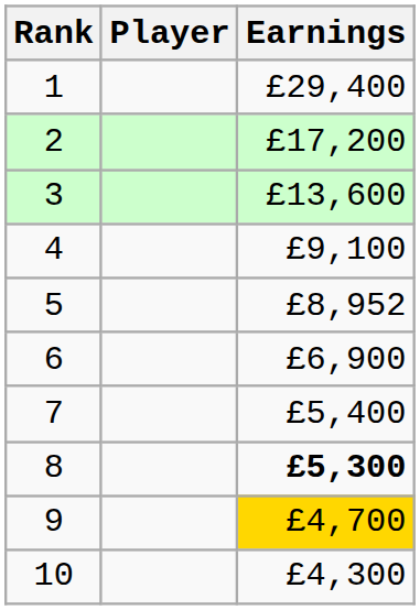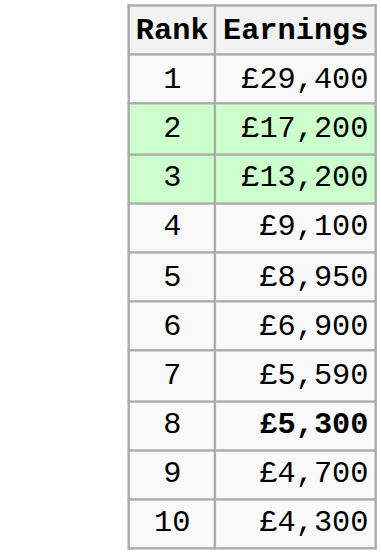 <table class="wikitable" style="float:right; text-align:right; margin-left:1em">
 <tr>
 <th>Rank</th>
-<th>Player</th>
 <th>Earnings</th>
 </tr>
 <tr>
 <td align=center>1</td>
-<td style="text-align:left"></td>
 <td>£29,400</td>
 </tr>
 <tr style="background-color:#ccffcc">
 <td align=center>2</td>
-<td style="text-align:left"></td>
 <td>£17,200</td>
 </tr>
 <tr style="background-color:#ccffcc">
 <td align=center>3</td>
-<td style="text-align:left"></td>
-<td>£13,600</td>
+<td>£13,200</td>
 </tr>
 <tr>
 <td align=center>4</td>
-<td style="text-align:left"></td>
 <td>£9,100</td>
 </tr>
 <tr>
 <td align=center>5</td>
-<td style="text-align:left"></td>
-<td>£8,952</td>
+<td>£8,950</td>
 </tr>
 <tr>
 <td align=center>6</td>
-<td style="text-align:left"></td>
 <td>£6,900</td>
 </tr>
 <tr>
 <td align=center>7</td>
-<td style="text-align:left"></td>
-<td>£5,400</td>
+<td>£5,590</td>
 </tr>
 <tr>
 <td align=center>8</td>
-<td style="text-align:left"></td>
 <td><strong>£5,300</strong></td>
 </tr>
 <tr>
 <td align=center>9</td>
-<td style="text-align:left"></td>
-<td style="background: gold;">£4,700</td>
+<td>£4,700</td>
 </tr>
 <tr>
 <td align=center>10</td>
-<td style="text-align:left"></td>
 <td>£4,300</td>
 </tr>
 </table>
